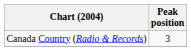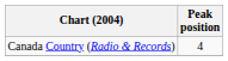 <table class="wikitable sortable">
 <tr>
 <th align="left">Chart (2004)</th>
 <th align="center">Peak<br>position</th>
 </tr>
 <tr>
 <td align="left">Canada <a href='#'>Country</a> (<em><a href='#'>Radio & Records</a></em>)</td>
-<td align="center">3</td>
+<td align="center">4</td>
 </tr>
 <tr>
 </tr>
 <tr>
 </tr>
 </table>
